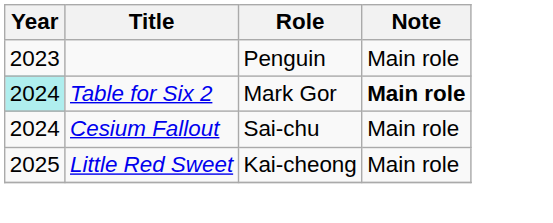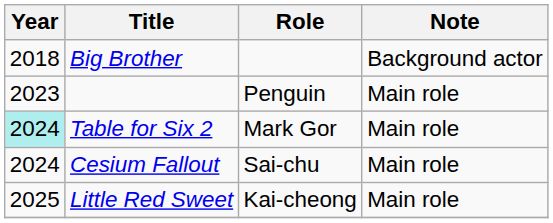 <table class="wikitable plainrowheaders">
 <tr>
 <th scope="col">Year</th>
 <th scope="col">Title</th>
 <th scope="col">Role</th>
 <th scope="col">Note</th>
+</tr>
+<tr>
+<td>2018</td>
+<td><em><a href='#'>Big Brother</a></em></td>
+<td></td>
+<td>Background actor</td>
 </tr>
 <tr>
 <td>2023</td>
 <td><em></em></td>
 <td>Penguin</td>
 <td>Main role</td>
 </tr>
 <tr>
 <td style="background: paleturquoise;">2024</td>
 <td><em><a href='#'>Table for Six 2</a></em></td>
 <td>Mark Gor</td>
-<td><strong>Main role</strong></td>
+<td>Main role</td>
 </tr>
 <tr>
 <td>2024</td>
 <td><em><a href='#'>Cesium Fallout</a></em></td>
 <td>Sai-chu</td>
 <td>Main role</td>
 </tr>
 <tr>
 <td>2025</td>
 <td><em><a href='#'>Little Red Sweet</a></em></td>
 <td>Kai-cheong</td>
 <td>Main role</td>
 </tr>
 <tr>
 </tr>
 </table>
